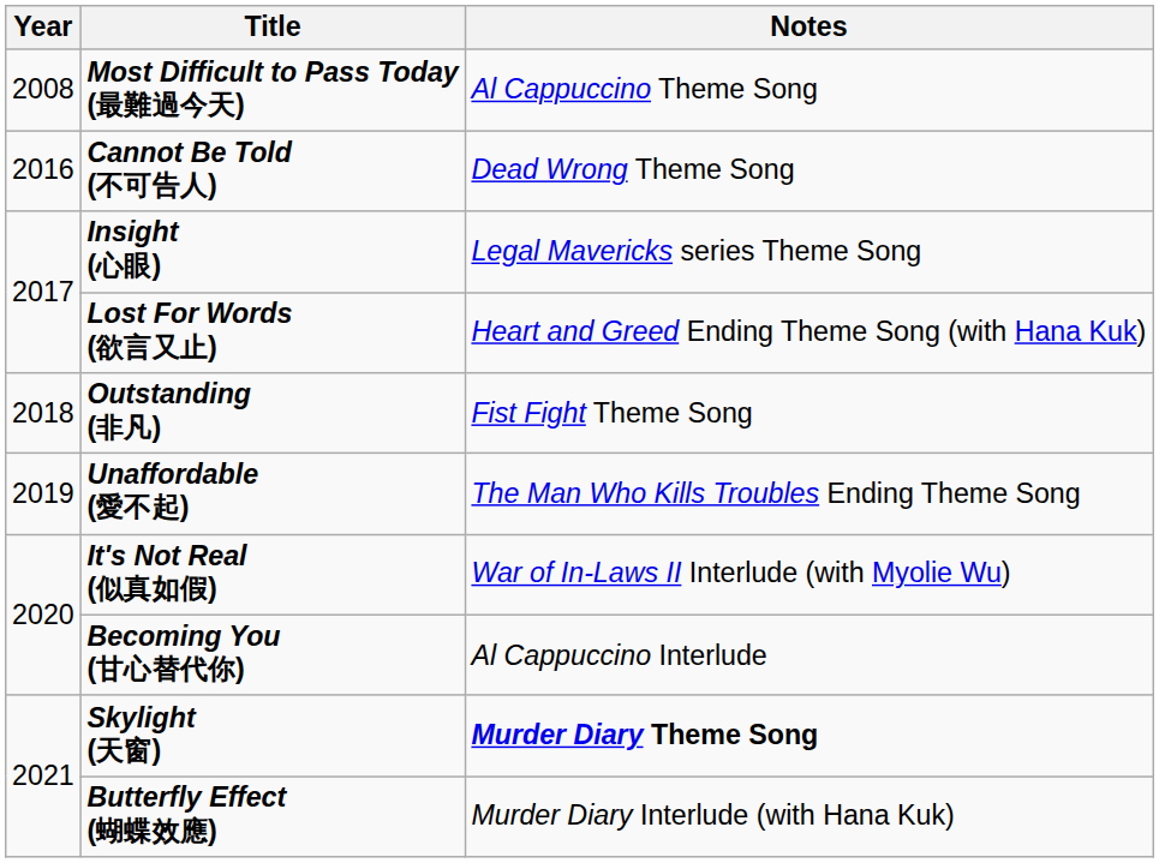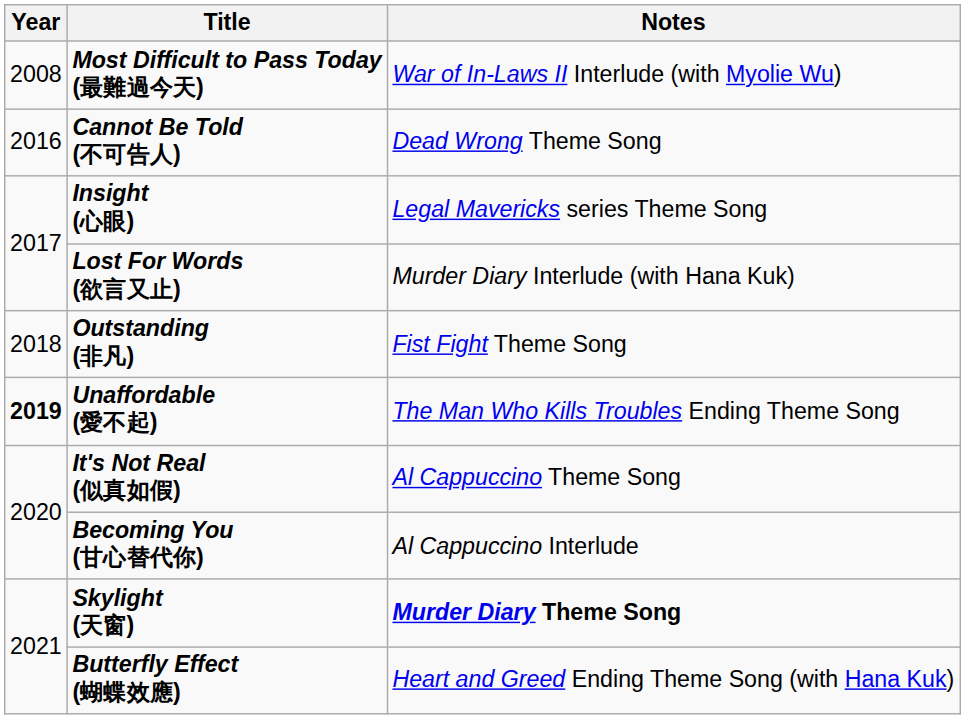 <table class="wikitable sortable">
 <tr>
 <th>Year</th>
 <th>Title</th>
 <th>Notes</th>
 </tr>
 <tr>
 <td>2008</td>
 <td><strong> <em>Most Difficult to Pass Today</em><br>(最難過今天) </strong></td>
-<td><em><a href='#'>Al Cappuccino</a></em> Theme Song</td>
+<td><em><a href='#'>War of In-Laws II</a></em> Interlude (with <a href='#'>Myolie Wu</a>)</td>
 </tr>
 <tr>
 <td>2016</td>
 <td><strong> <em>Cannot Be Told</em><br>(不可告人)</strong></td>
 <td><em><a href='#'>Dead Wrong</a></em> Theme Song</td>
 </tr>
 <tr>
 <td rowspan=2>2017</td>
 <td><strong> <em>Insight</em><br>(心眼)</strong></td>
 <td><em><a href='#'>Legal Mavericks</a></em> series Theme Song</td>
 </tr>
 <tr>
 <td><strong> <em>Lost For Words</em><br>(欲言又止)</strong></td>
-<td><em><a href='#'>Heart and Greed</a></em> Ending Theme Song (with <a href='#'>Hana Kuk</a>)</td>
+<td><em>Murder Diary</em> Interlude (with Hana Kuk)</td>
 </tr>
 <tr>
 <td>2018</td>
 <td><strong> <em>Outstanding</em><br>(非凡)</strong></td>
 <td><em><a href='#'>Fist Fight</a></em> Theme Song</td>
 </tr>
 <tr>
-<td>2019</td>
+<td><strong>2019</strong></td>
 <td><strong> <em>Unaffordable</em><br>(愛不起)</strong></td>
 <td><em><a href='#'>The Man Who Kills Troubles</a></em> Ending Theme Song</td>
 </tr>
 <tr>
 <td rowspan=2>2020</td>
 <td><strong> <em>It's Not Real</em><br>(似真如假)</strong></td>
-<td><em><a href='#'>War of In-Laws II</a></em> Interlude (with <a href='#'>Myolie Wu</a>)</td>
+<td><em><a href='#'>Al Cappuccino</a></em> Theme Song</td>
 </tr>
 <tr>
 <td><strong> <em>Becoming You</em><br>(甘心替代你)</strong></td>
 <td><em>Al Cappuccino</em> Interlude</td>
 </tr>
 <tr>
 <td rowspan=2>2021</td>
 <td><strong> <em>Skylight</em><br>(天窗)</strong></td>
 <td><strong><em><a href='#'>Murder Diary</a></em> Theme Song</strong></td>
 </tr>
 <tr>
 <td><strong> <em>Butterfly Effect</em><br>(蝴蝶效應)</strong></td>
-<td><em>Murder Diary</em> Interlude (with Hana Kuk)</td>
+<td><em><a href='#'>Heart and Greed</a></em> Ending Theme Song (with <a href='#'>Hana Kuk</a>)</td>
 </tr>
 </table>
